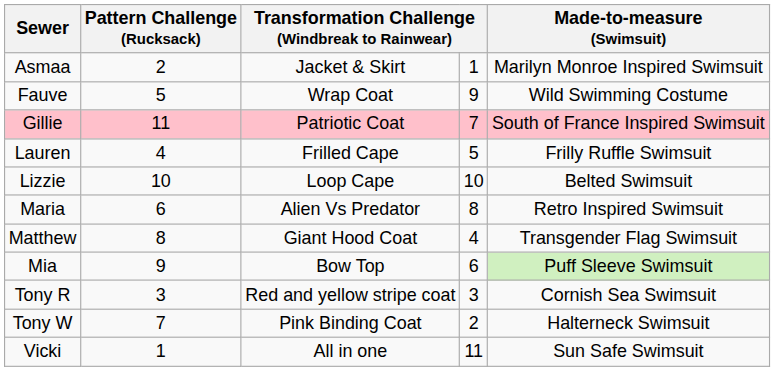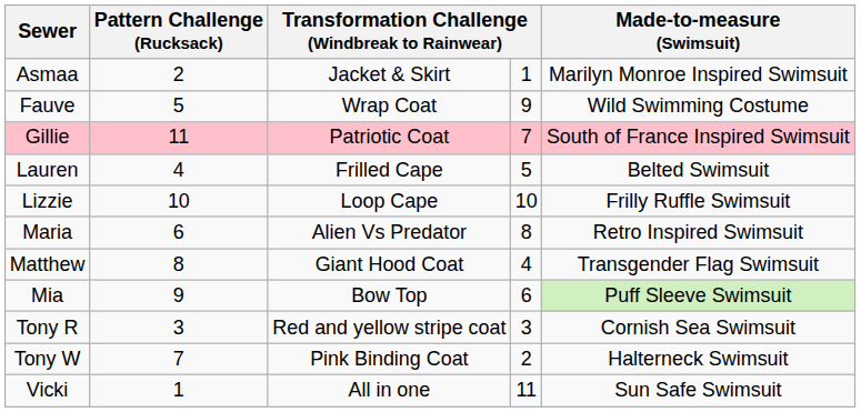 <table class="wikitable" style="text-align:center;">
 <tr>
 <th>Sewer</th>
 <th>Pattern Challenge<br><small>(Rucksack)</small></th>
 <th colspan="2">Transformation Challenge<br><small>(Windbreak to Rainwear)</small></th>
 <th>Made-to-measure<br><small>(Swimsuit)</small></th>
 </tr>
 <tr>
 <td>Asmaa</td>
 <td>2</td>
 <td>Jacket & Skirt</td>
 <td>1</td>
 <td>Marilyn Monroe Inspired Swimsuit</td>
 </tr>
 <tr>
 <td>Fauve</td>
 <td>5</td>
 <td>Wrap Coat</td>
 <td>9</td>
 <td>Wild Swimming Costume</td>
 </tr>
 <tr style="background:pink">
 <td>Gillie</td>
 <td>11</td>
 <td>Patriotic Coat</td>
 <td>7</td>
 <td>South of France Inspired Swimsuit</td>
 </tr>
 <tr>
 <td>Lauren</td>
 <td>4</td>
 <td>Frilled Cape</td>
 <td>5</td>
-<td>Frilly Ruffle Swimsuit</td>
+<td>Belted Swimsuit</td>
 </tr>
 <tr>
 <td>Lizzie</td>
 <td>10</td>
 <td>Loop Cape</td>
 <td>10</td>
-<td>Belted Swimsuit</td>
+<td>Frilly Ruffle Swimsuit</td>
 </tr>
 <tr>
 <td>Maria</td>
 <td>6</td>
 <td>Alien Vs Predator</td>
 <td>8</td>
 <td>Retro Inspired Swimsuit</td>
 </tr>
 <tr>
 <td>Matthew</td>
 <td>8</td>
 <td>Giant Hood Coat</td>
 <td>4</td>
 <td>Transgender Flag Swimsuit</td>
 </tr>
 <tr>
 <td>Mia</td>
 <td>9</td>
 <td>Bow Top</td>
 <td>6</td>
 <td style="background:#d0f0c0">Puff Sleeve Swimsuit</td>
 </tr>
 <tr>
 <td>Tony R</td>
 <td>3</td>
 <td>Red and yellow stripe coat</td>
 <td>3</td>
 <td>Cornish Sea Swimsuit</td>
 </tr>
 <tr>
 <td>Tony W</td>
 <td>7</td>
 <td>Pink Binding Coat</td>
 <td>2</td>
 <td>Halterneck Swimsuit</td>
 </tr>
 <tr>
 <td>Vicki</td>
 <td>1</td>
 <td>All in one</td>
 <td>11</td>
 <td>Sun Safe Swimsuit</td>
 </tr>
 </table>
